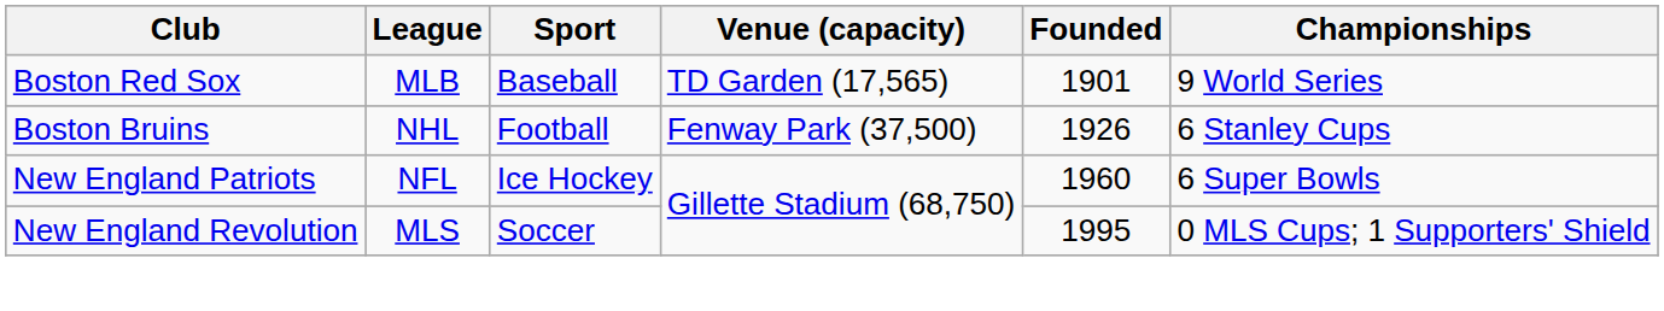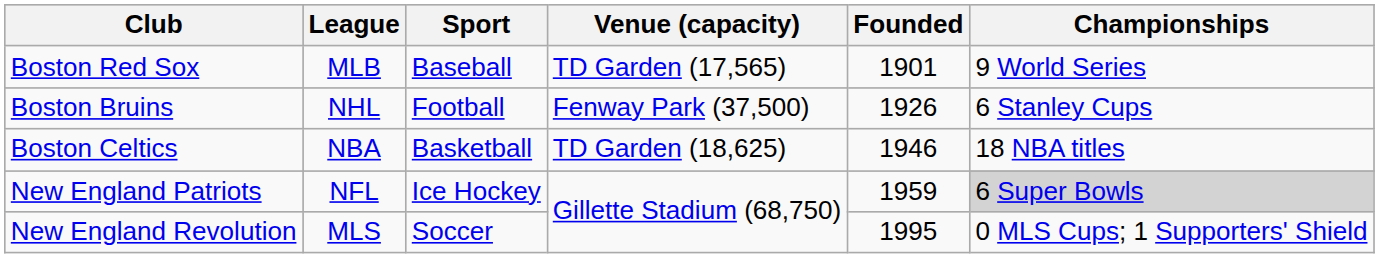 <table class="wikitable">
 <tr>
 <th scope="col">Club</th>
 <th scope="col">League</th>
 <th scope="col">Sport</th>
 <th scope="col">Venue (capacity)</th>
 <th scope="col">Founded</th>
 <th scope="col">Championships</th>
 </tr>
 <tr>
 <td><a href='#'>Boston Red Sox</a></td>
 <td align=center><a href='#'>MLB</a></td>
 <td><a href='#'>Baseball</a></td>
 <td><a href='#'>TD Garden</a> (17,565)</td>
 <td align=center>1901</td>
 <td>9 <a href='#'>World Series</a></td>
 </tr>
 <tr>
 <td><a href='#'>Boston Bruins</a></td>
 <td align=center><a href='#'>NHL</a></td>
 <td><a href='#'>Football</a></td>
 <td><a href='#'>Fenway Park</a> (37,500)</td>
 <td align=center>1926</td>
 <td>6 <a href='#'>Stanley Cups</a></td>
 </tr>
 <tr>
+<td><a href='#'>Boston Celtics</a></td>
+<td align=center><a href='#'>NBA</a></td>
+<td><a href='#'>Basketball</a></td>
+<td><a href='#'>TD Garden</a> (18,625)</td>
+<td align=center>1946</td>
+<td>18 <a href='#'>NBA titles</a></td>
+</tr>
+<tr>
 <td><a href='#'>New England Patriots</a></td>
 <td align=center><a href='#'>NFL</a></td>
 <td><a href='#'>Ice Hockey</a></td>
 <td rowspan="2"><a href='#'>Gillette Stadium</a> (68,750)</td>
-<td align=center>1960</td>
-<td>6 <a href='#'>Super Bowls</a></td>
+<td align=center>1959</td>
+<td style="background: lightgrey;">6 <a href='#'>Super Bowls</a></td>
 </tr>
 <tr>
 <td><a href='#'>New England Revolution</a></td>
 <td align=center><a href='#'>MLS</a></td>
 <td><a href='#'>Soccer</a></td>
 <td align=center>1995</td>
 <td>0 <a href='#'>MLS Cups</a>; 1 <a href='#'>Supporters' Shield</a></td>
 </tr>
 </table>
